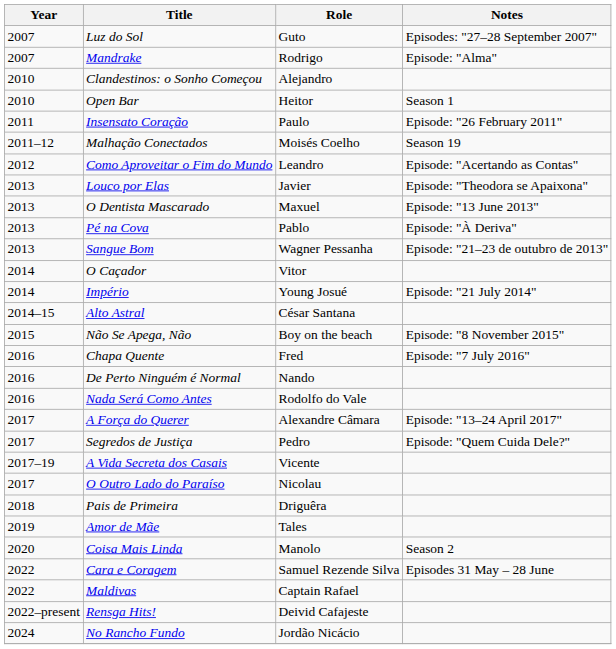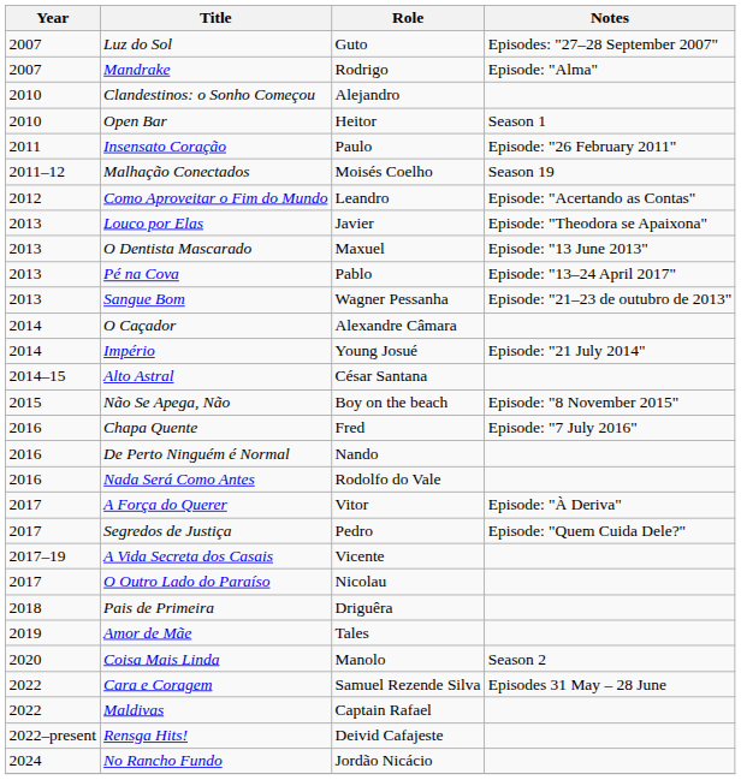 <table class="wikitable">
 <tr>
 <th>Year</th>
 <th>Title</th>
 <th>Role</th>
 <th>Notes</th>
 </tr>
 <tr>
 <td>2007</td>
 <td><em>Luz do Sol</em></td>
 <td>Guto</td>
 <td>Episodes: "27–28 September 2007"</td>
 </tr>
 <tr>
 <td>2007</td>
 <td><em><a href='#'>Mandrake</a></em></td>
 <td>Rodrigo</td>
 <td>Episode: "Alma"</td>
 </tr>
 <tr>
 <td>2010</td>
 <td><em>Clandestinos: o Sonho Começou</em></td>
 <td>Alejandro</td>
 <td></td>
 </tr>
 <tr>
 <td>2010</td>
 <td><em>Open Bar</em></td>
 <td>Heitor</td>
 <td>Season 1</td>
 </tr>
 <tr>
 <td>2011</td>
 <td><em><a href='#'>Insensato Coração</a></em></td>
 <td>Paulo</td>
 <td>Episode: "26 February 2011"</td>
 </tr>
 <tr>
 <td>2011–12</td>
 <td><em>Malhação Conectados</em></td>
 <td>Moisés Coelho</td>
 <td>Season 19</td>
 </tr>
 <tr>
 <td>2012</td>
 <td><em><a href='#'>Como Aproveitar o Fim do Mundo</a></em></td>
 <td>Leandro</td>
 <td>Episode: "Acertando as Contas"</td>
 </tr>
 <tr>
 <td>2013</td>
 <td><em><a href='#'>Louco por Elas</a></em></td>
 <td>Javier</td>
 <td>Episode: "Theodora se Apaixona"</td>
 </tr>
 <tr>
 <td>2013</td>
 <td><em>O Dentista Mascarado</em></td>
 <td>Maxuel</td>
 <td>Episode: "13 June 2013"</td>
 </tr>
 <tr>
 <td>2013</td>
 <td><em><a href='#'>Pé na Cova</a></em></td>
 <td>Pablo</td>
-<td>Episode: "À Deriva"</td>
+<td>Episode: "13–24 April 2017"</td>
 </tr>
 <tr>
 <td>2013</td>
 <td><em><a href='#'>Sangue Bom</a></em></td>
 <td>Wagner Pessanha</td>
 <td>Episode: "21–23 de outubro de 2013"</td>
 </tr>
 <tr>
 <td>2014</td>
 <td><em>O Caçador</em></td>
-<td>Vitor</td>
+<td>Alexandre Câmara</td>
 <td></td>
 </tr>
 <tr>
 <td>2014</td>
 <td><em><a href='#'>Império</a></em></td>
 <td>Young Josué</td>
 <td>Episode: "21 July 2014"</td>
 </tr>
 <tr>
 <td>2014–15</td>
 <td><em><a href='#'>Alto Astral</a></em></td>
 <td>César Santana</td>
 <td></td>
 </tr>
 <tr>
 <td>2015</td>
 <td><em>Não Se Apega, Não</em></td>
 <td>Boy on the beach</td>
 <td>Episode: "8 November 2015"</td>
 </tr>
 <tr>
 <td>2016</td>
 <td><em>Chapa Quente</em></td>
 <td>Fred</td>
 <td>Episode: "7 July 2016"</td>
 </tr>
 <tr>
 <td>2016</td>
 <td><em>De Perto Ninguém é Normal</em></td>
 <td>Nando</td>
 <td></td>
 </tr>
 <tr>
 <td>2016</td>
 <td><em><a href='#'>Nada Será Como Antes</a></em></td>
 <td>Rodolfo do Vale</td>
 <td></td>
 </tr>
 <tr>
 <td>2017</td>
 <td><em><a href='#'>A Força do Querer</a></em></td>
-<td>Alexandre Câmara</td>
-<td>Episode: "13–24 April 2017"</td>
+<td>Vitor</td>
+<td>Episode: "À Deriva"</td>
 </tr>
 <tr>
 <td>2017</td>
 <td><em>Segredos de Justiça</em></td>
 <td>Pedro</td>
 <td>Episode: "Quem Cuida Dele?"</td>
 </tr>
 <tr>
 <td>2017–19</td>
 <td><em><a href='#'>A Vida Secreta dos Casais</a></em></td>
 <td>Vicente</td>
 <td></td>
 </tr>
 <tr>
 <td>2017</td>
 <td><em><a href='#'>O Outro Lado do Paraíso</a></em></td>
 <td>Nicolau</td>
 <td></td>
 </tr>
 <tr>
 <td>2018</td>
 <td><em>Pais de Primeira</em></td>
 <td>Driguêra</td>
 <td></td>
 </tr>
 <tr>
 <td>2019</td>
 <td><em><a href='#'>Amor de Mãe</a></em></td>
 <td>Tales</td>
 <td></td>
 </tr>
 <tr>
 <td>2020</td>
 <td><em><a href='#'>Coisa Mais Linda</a></em></td>
 <td>Manolo</td>
 <td>Season 2</td>
 </tr>
 <tr>
 <td>2022</td>
 <td><em><a href='#'>Cara e Coragem</a></em></td>
 <td>Samuel Rezende Silva</td>
 <td>Episodes 31 May – 28 June</td>
 </tr>
 <tr>
 <td>2022</td>
 <td><em><a href='#'>Maldivas</a></em></td>
 <td>Captain Rafael</td>
 <td></td>
 </tr>
 <tr>
 <td>2022–present</td>
 <td><em><a href='#'>Rensga Hits!</a></em></td>
 <td>Deivid Cafajeste</td>
 <td></td>
 </tr>
 <tr>
 <td>2024</td>
 <td><em><a href='#'>No Rancho Fundo</a></em></td>
 <td>Jordão Nicácio</td>
 <td></td>
 </tr>
 <tr>
 </tr>
 </table>
